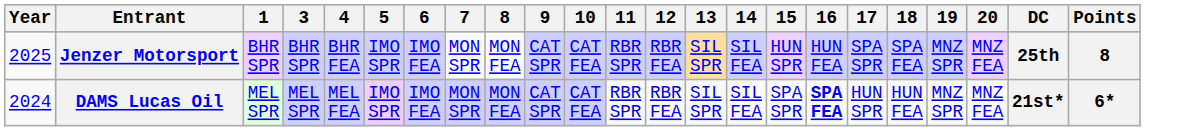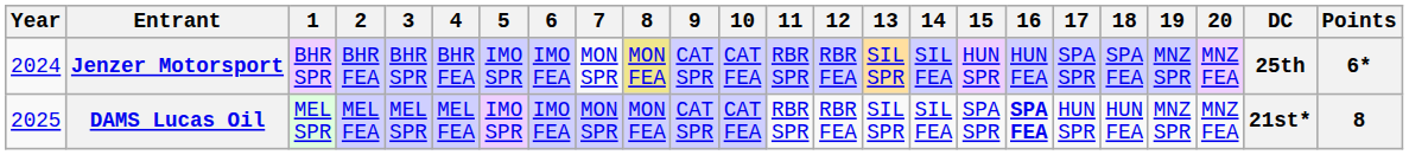 <table class="wikitable" style="text-align:center; font-size:85%;">
 <tr>
 <th>Year</th>
 <th>Entrant</th>
 <th>1</th>
+<th>2</th>
 <th>3</th>
 <th>4</th>
 <th>5</th>
 <th>6</th>
 <th>7</th>
 <th>8</th>
 <th>9</th>
 <th>10</th>
 <th>11</th>
 <th>12</th>
 <th>13</th>
 <th>14</th>
 <th>15</th>
 <th>16</th>
 <th>17</th>
 <th>18</th>
 <th>19</th>
 <th>20</th>
 <th>DC</th>
 <th>Points</th>
 </tr>
 <tr>
-<td><a href='#'>2025</a></td>
+<td><a href='#'>2024</a></td>
 <th nowrap><a href='#'>Jenzer Motorsport</a></th>
 <td style="background:#EFCFFF;"><a href='#'>BHR<br>SPR</a><br></td>
+<td style="background:#CFCFFF;"><a href='#'>BHR<br>FEA</a><br></td>
 <td style="background:#CFCFFF;"><a href='#'>BHR<br>SPR</a><br></td>
 <td style="background:#CFCFFF;"><a href='#'>BHR<br>FEA</a><br></td>
 <td style="background:#CFCFFF;"><a href='#'>IMO<br>SPR</a><br></td>
 <td style="background:#CFCFFF;"><a href='#'>IMO<br>FEA</a><br></td>
 <td><a href='#'>MON<br>SPR</a></td>
-<td><a href='#'>MON<br>FEA</a></td>
+<td style="background: khaki;"><a href='#'>MON<br>FEA</a></td>
 <td style="background:#CFCFFF;"><a href='#'>CAT<br>SPR</a><br></td>
 <td style="background:#CFCFFF;"><a href='#'>CAT<br>FEA</a><br></td>
 <td style="background:#CFCFFF;"><a href='#'>RBR<br>SPR</a><br></td>
 <td style="background:#CFCFFF;"><a href='#'>RBR<br>FEA</a><br></td>
 <td style="background:#FFDF9F;"><a href='#'>SIL<br>SPR</a><br></td>
 <td style="background:#CFCFFF;"><a href='#'>SIL<br>FEA</a><br></td>
 <td style="background:#EFCFFF;"><a href='#'>HUN<br>SPR</a><br></td>
 <td style="background:#CFCFFF;"><a href='#'>HUN<br>FEA</a><br></td>
 <td style="background:#CFCFFF;"><a href='#'>SPA<br>SPR</a><br></td>
 <td style="background:#CFCFFF;"><a href='#'>SPA<br>FEA</a><br></td>
 <td style="background:#CFCFFF;"><a href='#'>MNZ<br>SPR</a><br></td>
 <td style="background:#EFCFFF;"><a href='#'>MNZ<br>FEA</a><br></td>
 <th>25th</th>
-<th>8</th>
+<th>6*</th>
 </tr>
 <tr>
-<td><a href='#'>2024</a></td>
+<td><a href='#'>2025</a></td>
 <th nowrap><a href='#'>DAMS Lucas Oil</a></th>
 <td style="background:#DFFFDF;"><a href='#'>MEL<br>SPR</a><br></td>
+<td style="background:#CFCFFF;"><a href='#'>MEL<br>FEA</a><br></td>
 <td style="background:#CFCFFF;"><a href='#'>MEL<br>SPR</a><br></td>
 <td style="background:#CFCFFF;"><a href='#'>MEL<br>FEA</a><br></td>
 <td style="background:#EFCFFF;"><a href='#'>IMO<br>SPR</a><br></td>
 <td style="background:#CFCFFF;"><a href='#'>IMO<br>FEA</a><br></td>
 <td style="background:#CFCFFF;"><a href='#'>MON<br>SPR</a><br></td>
 <td style="background:#CFCFFF;"><a href='#'>MON<br>FEA</a><br></td>
 <td style="background:#CFCFFF;"><a href='#'>CAT<br>SPR</a><br></td>
 <td style="background:#CFCFFF;"><a href='#'>CAT<br>FEA</a><br></td>
 <td style="background:#;"><a href='#'>RBR<br>SPR</a><br></td>
 <td style="background:#;"><a href='#'>RBR<br>FEA</a><br></td>
 <td style="background:#;"><a href='#'>SIL<br>SPR</a><br></td>
 <td style="background:#;"><a href='#'>SIL<br>FEA</a><br></td>
 <td style="background:#;"><a href='#'>SPA<br>SPR</a><br></td>
 <td style="background:#;"><strong><a href='#'>SPA<br>FEA</a><br></strong></td>
 <td style="background:#;"><a href='#'>HUN<br>SPR</a><br></td>
 <td style="background:#;"><a href='#'>HUN<br>FEA</a><br></td>
 <td style="background:#;"><a href='#'>MNZ<br>SPR</a><br></td>
 <td style="background:#;"><a href='#'>MNZ<br>FEA</a><br></td>
 <th>21st*</th>
-<th>6*</th>
+<th>8</th>
 </tr>
 </table>
